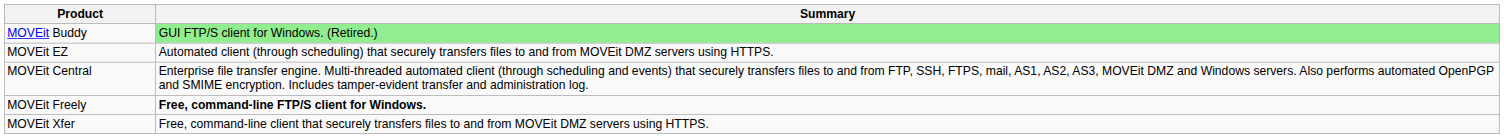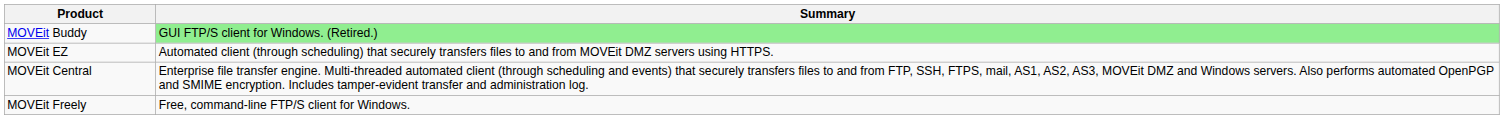 <table class="wikitable">
 <tr>
 <th style="width: 12em;">Product</th>
 <th>Summary</th>
 </tr>
 <tr>
 <td valign="top"><a href='#'>MOVEit</a> Buddy</td>
 <td valign="top" style="background: lightgreen;">GUI FTP/S client for Windows. (Retired.)</td>
 </tr>
 <tr>
 <td valign="top">MOVEit EZ</td>
 <td valign="top">Automated client (through scheduling) that securely transfers files to and from MOVEit DMZ servers using HTTPS.</td>
 </tr>
 <tr>
 <td valign="top">MOVEit Central</td>
 <td valign="top">Enterprise file transfer engine.  Multi-threaded automated client (through scheduling and events) that securely transfers files to and from FTP, SSH, FTPS, mail, AS1, AS2, AS3, MOVEit DMZ and Windows servers.  Also performs automated OpenPGP and SMIME encryption.  Includes tamper-evident transfer and administration log.</td>
 </tr>
 <tr>
 <td valign="top">MOVEit Freely</td>
-<td valign="top"><strong>Free, command-line FTP/S client for Windows.</strong></td>
-</tr>
-<tr>
-<td valign="top">MOVEit Xfer</td>
-<td valign="top">Free, command-line client that securely transfers files to and from MOVEit DMZ servers using HTTPS.</td>
+<td valign="top">Free, command-line FTP/S client for Windows.</td>
 </tr>
 </table>
